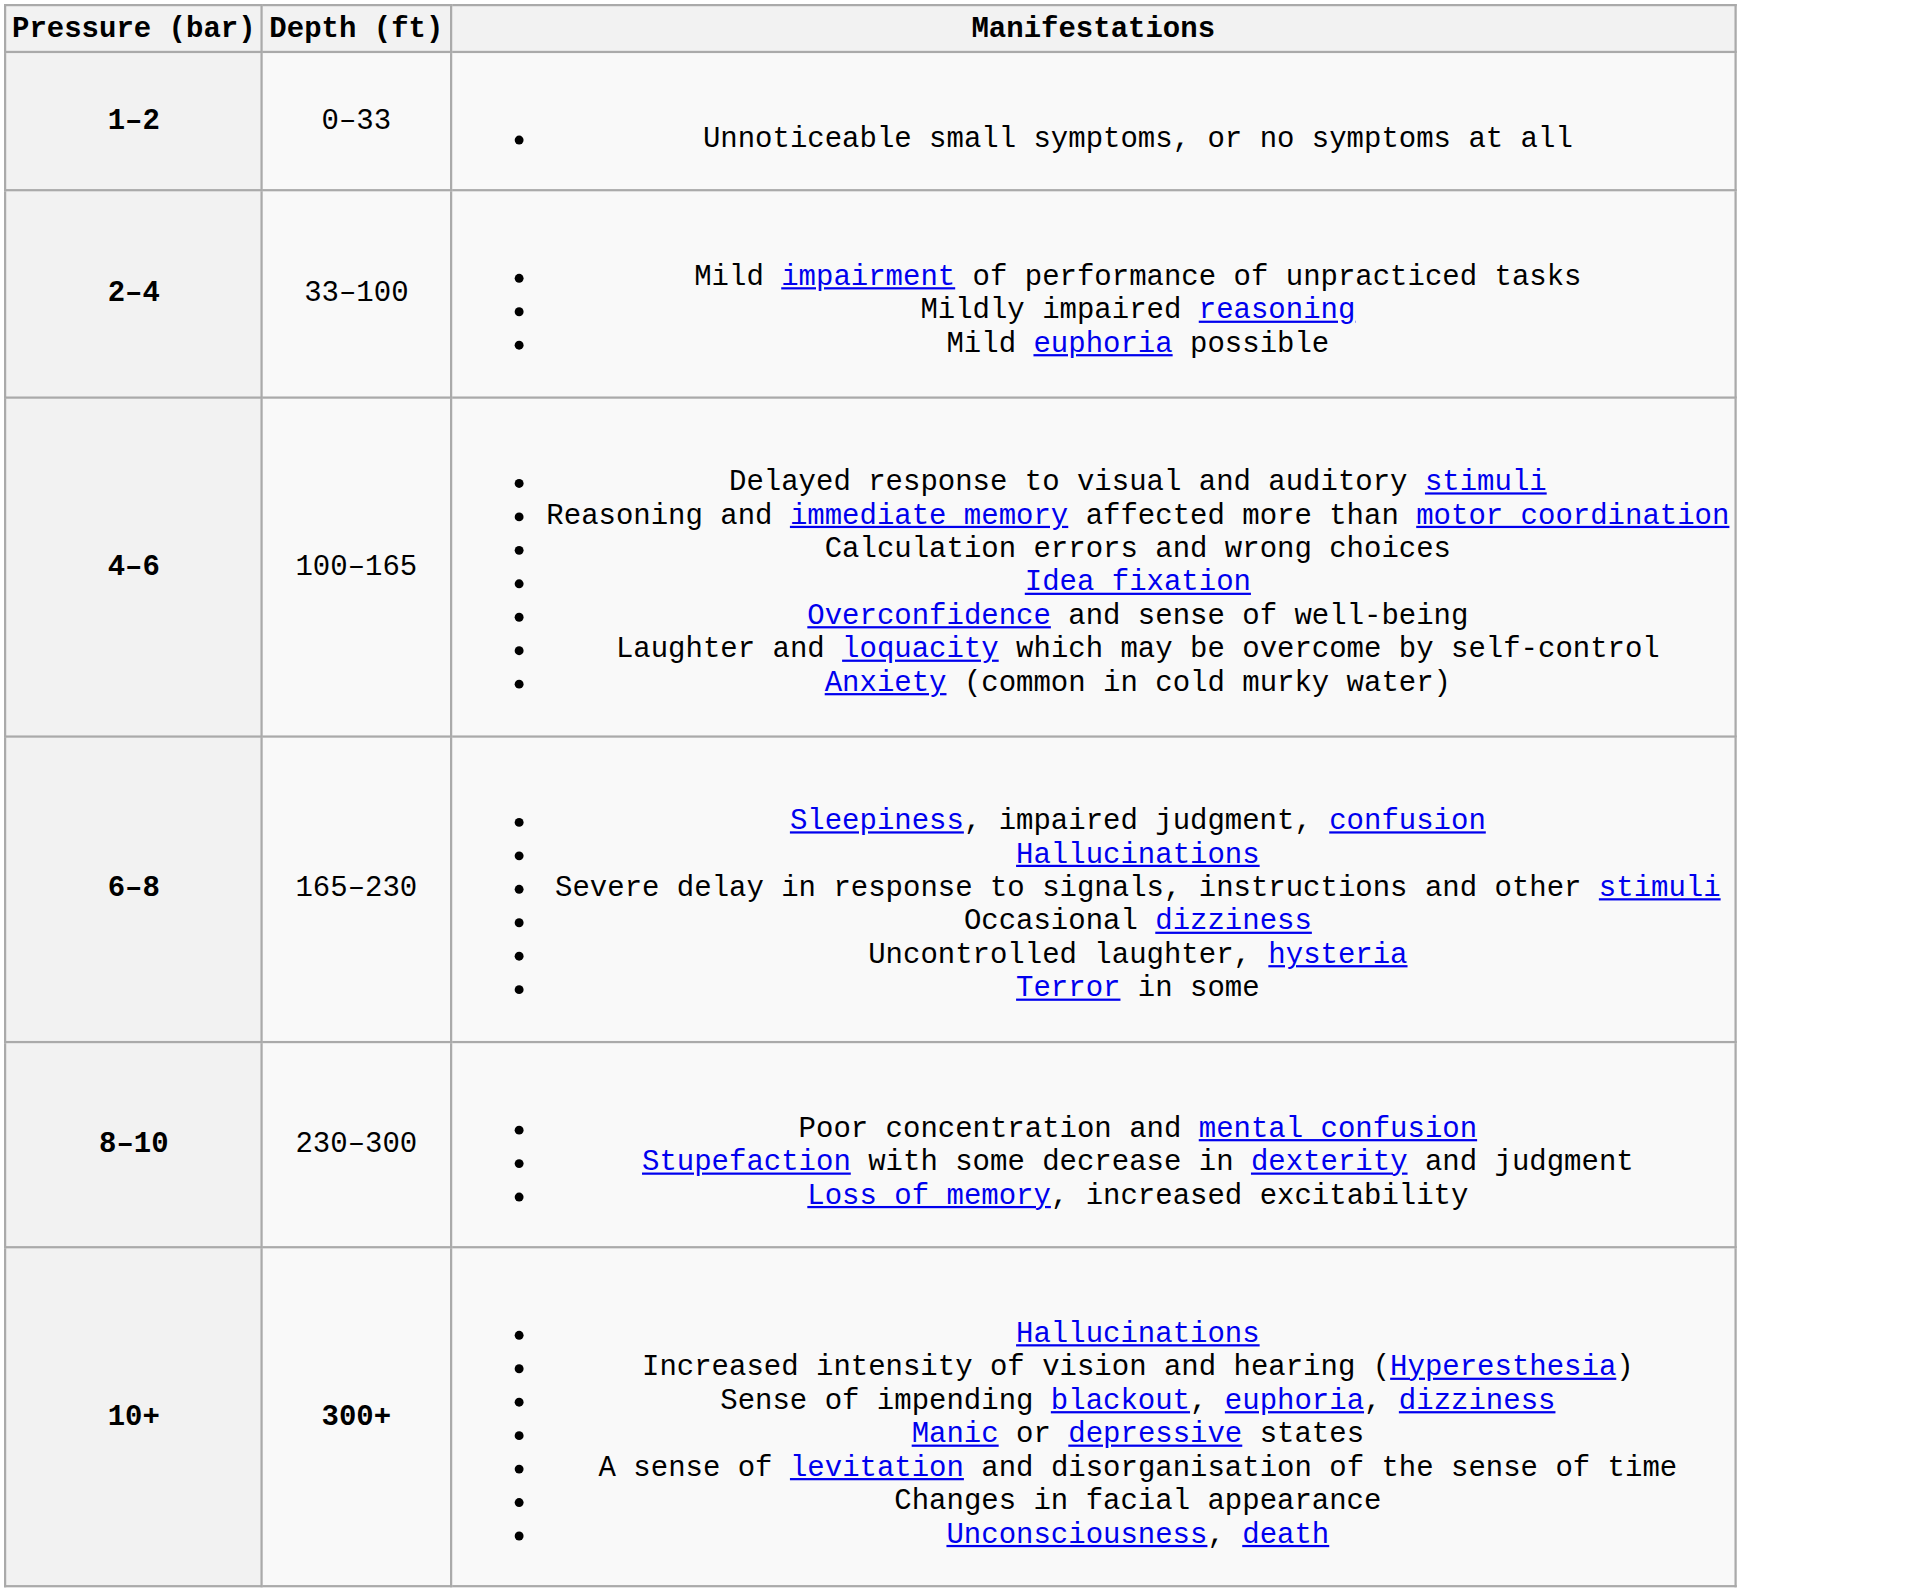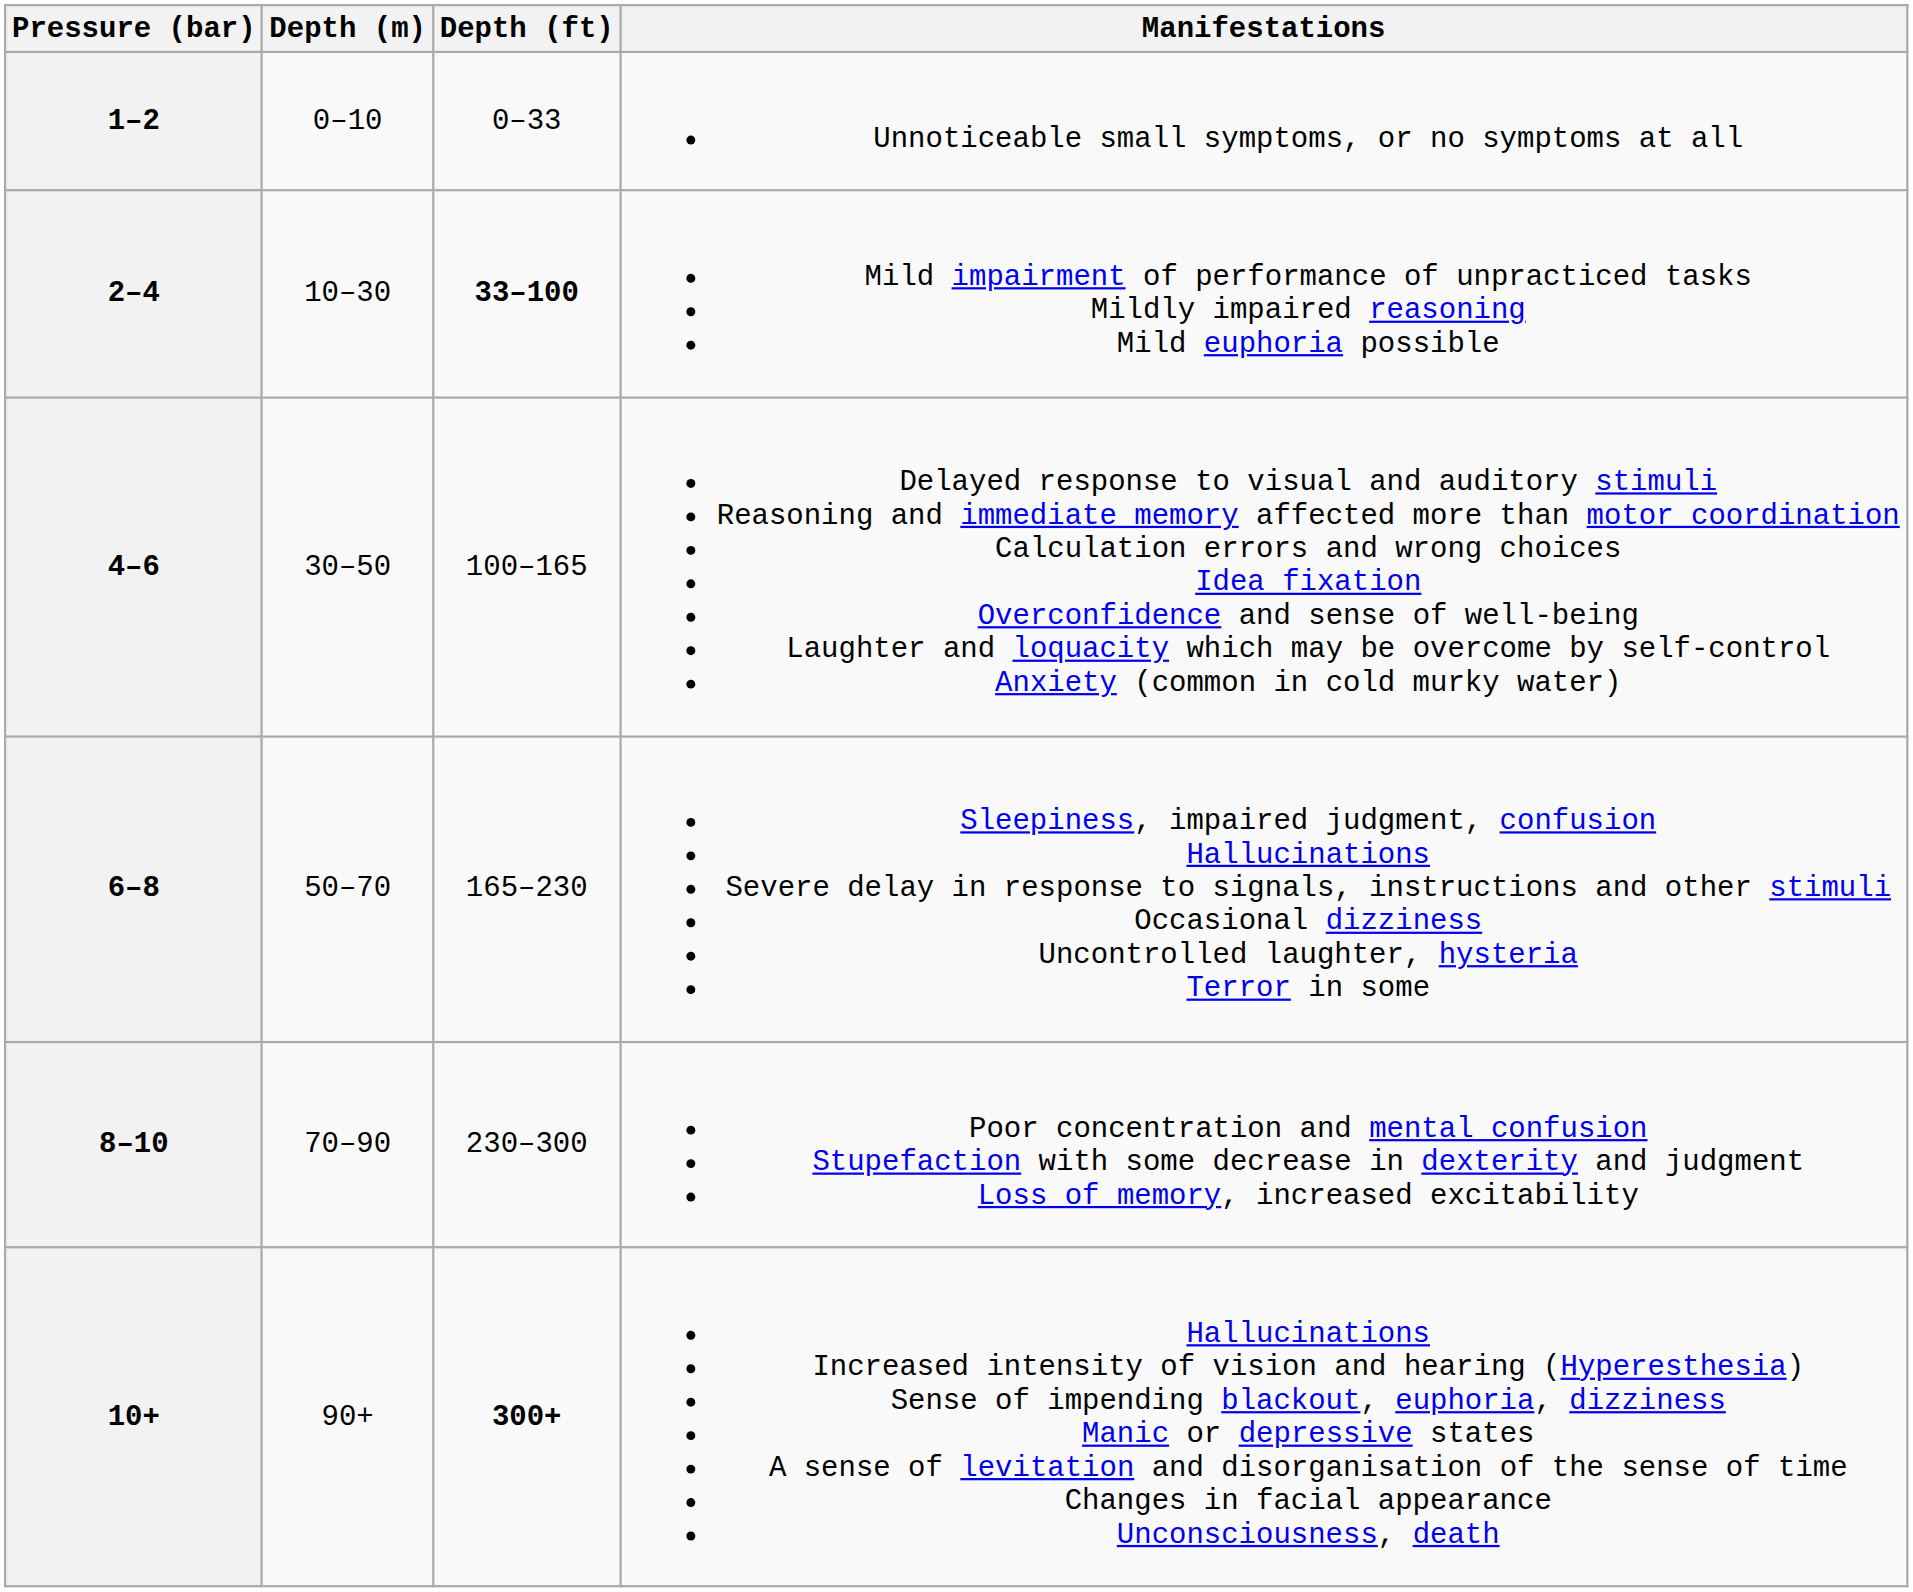 <table class="wikitable" style="text-align:center;">
 <tr>
 <th scope=="col">Pressure (bar)</th>
+<th scope=="col">Depth (m)</th>
 <th scope=="col">Depth (ft)</th>
 <th scope=="col">Manifestations</th>
 </tr>
 <tr>
 <th scope=="row">1–2</th>
+<td>0–10</td>
 <td>0–33</td>
 <td><br><ul><li>Unnoticeable small symptoms, or no symptoms at all</li></ul></td>
 </tr>
 <tr>
 <th scope=="row">2–4</th>
-<td>33–100</td>
+<td>10–30</td>
+<td><strong>33–100</strong></td>
 <td><br><ul><li>Mild <a href='#'>impairment</a> of performance of unpracticed tasks</li><li>Mildly impaired <a href='#'>reasoning</a></li><li>Mild <a href='#'>euphoria</a> possible</li></ul></td>
 </tr>
 <tr>
 <th scope=="row">4–6</th>
+<td>30–50</td>
 <td>100–165</td>
 <td><br><ul><li>Delayed response to visual and auditory <a href='#'>stimuli</a></li><li>Reasoning and <a href='#'>immediate memory</a> affected more than <a href='#'>motor coordination</a></li><li>Calculation errors and wrong choices</li><li><a href='#'>Idea fixation</a></li><li><a href='#'>Overconfidence</a> and sense of well-being</li><li>Laughter and <a href='#'>loquacity</a> which may be overcome by self-control</li><li><a href='#'>Anxiety</a> (common in cold murky water)</li></ul></td>
 </tr>
 <tr>
 <th scope=="row">6–8</th>
+<td>50–70</td>
 <td>165–230</td>
 <td><br><ul><li><a href='#'>Sleepiness</a>, impaired judgment, <a href='#'>confusion</a></li><li><a href='#'>Hallucinations</a></li><li>Severe delay in response to signals, instructions and other <a href='#'>stimuli</a></li><li>Occasional <a href='#'>dizziness</a></li><li>Uncontrolled laughter, <a href='#'>hysteria</a></li><li><a href='#'>Terror</a> in some</li></ul></td>
 </tr>
 <tr>
 <th scope=="row">8–10</th>
+<td>70–90</td>
 <td>230–300</td>
 <td><br><ul><li>Poor concentration and <a href='#'>mental confusion</a></li><li><a href='#'>Stupefaction</a> with some decrease in <a href='#'>dexterity</a> and judgment</li><li><a href='#'>Loss of memory</a>, increased excitability</li></ul></td>
 </tr>
 <tr>
 <th scope=="row">10+</th>
+<td>90+</td>
 <td><strong>300+</strong></td>
 <td><br><ul><li><a href='#'>Hallucinations</a></li><li>Increased intensity of vision and hearing (<a href='#'>Hyperesthesia</a>)</li><li>Sense of impending <a href='#'>blackout</a>, <a href='#'>euphoria</a>, <a href='#'>dizziness</a></li><li><a href='#'>Manic</a> or <a href='#'>depressive</a> states</li><li>A sense of <a href='#'>levitation</a> and disorganisation of the sense of time</li><li>Changes in facial appearance</li><li><a href='#'>Unconsciousness</a>, <a href='#'>death</a></li></ul></td>
 </tr>
 </table>
